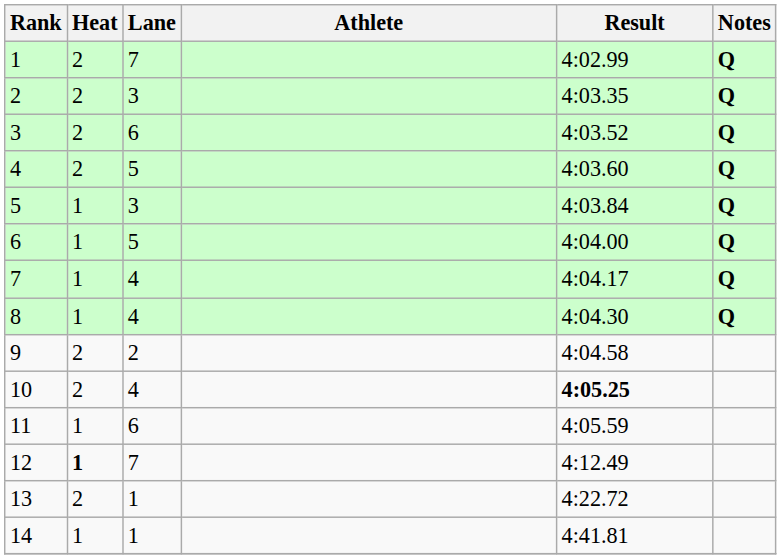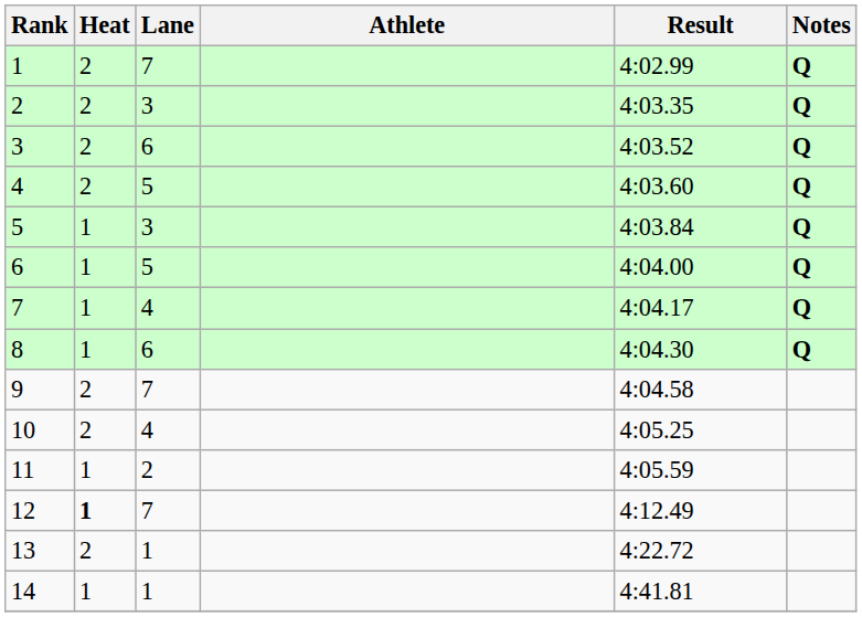 <table class="wikitable" style="font-size:95%" style="width:35em;" style="text-align:center">
 <tr>
 <th>Rank</th>
 <th>Heat</th>
 <th>Lane</th>
 <th width=250>Athlete</th>
 <th width=100>Result</th>
 <th>Notes</th>
 </tr>
 <tr bgcolor=ccffcc>
 <td>1</td>
 <td>2</td>
 <td>7</td>
 <td align=left></td>
 <td>4:02.99</td>
 <td><strong>Q</strong></td>
 </tr>
 <tr bgcolor=ccffcc>
 <td>2</td>
 <td>2</td>
 <td>3</td>
 <td align=left></td>
 <td>4:03.35</td>
 <td><strong>Q</strong></td>
 </tr>
 <tr bgcolor=ccffcc>
 <td>3</td>
 <td>2</td>
 <td>6</td>
 <td align=left></td>
 <td>4:03.52</td>
 <td><strong>Q</strong></td>
 </tr>
 <tr bgcolor=ccffcc>
 <td>4</td>
 <td>2</td>
 <td>5</td>
 <td align=left></td>
 <td>4:03.60</td>
 <td><strong>Q</strong></td>
 </tr>
 <tr bgcolor=ccffcc>
 <td>5</td>
 <td>1</td>
 <td>3</td>
 <td align=left></td>
 <td>4:03.84</td>
 <td><strong>Q</strong></td>
 </tr>
 <tr bgcolor=ccffcc>
 <td>6</td>
 <td>1</td>
 <td>5</td>
 <td align=left></td>
 <td>4:04.00</td>
 <td><strong>Q</strong></td>
 </tr>
 <tr bgcolor=ccffcc>
 <td>7</td>
 <td>1</td>
 <td>4</td>
 <td align=left></td>
 <td>4:04.17</td>
 <td><strong>Q</strong></td>
 </tr>
 <tr bgcolor=ccffcc>
 <td>8</td>
 <td>1</td>
-<td>4</td>
+<td>6</td>
 <td align=left></td>
 <td>4:04.30</td>
 <td><strong>Q</strong></td>
 </tr>
 <tr>
 <td>9</td>
 <td>2</td>
-<td>2</td>
+<td>7</td>
 <td align=left></td>
 <td>4:04.58</td>
 <td></td>
 </tr>
 <tr>
 <td>10</td>
 <td>2</td>
 <td>4</td>
 <td align=left></td>
-<td><strong>4:05.25</strong></td>
+<td>4:05.25</td>
 <td></td>
 </tr>
 <tr>
 <td>11</td>
 <td>1</td>
-<td>6</td>
+<td>2</td>
 <td align=left></td>
 <td>4:05.59</td>
 <td></td>
 </tr>
 <tr>
 <td>12</td>
 <td><strong>1</strong></td>
 <td>7</td>
 <td align=left></td>
 <td>4:12.49</td>
 <td></td>
 </tr>
 <tr>
 <td>13</td>
 <td>2</td>
 <td>1</td>
 <td align=left></td>
 <td>4:22.72</td>
 <td></td>
 </tr>
 <tr>
 <td>14</td>
 <td>1</td>
 <td>1</td>
 <td align=left></td>
 <td>4:41.81</td>
 <td></td>
 </tr>
 <tr>
 </tr>
 </table>
